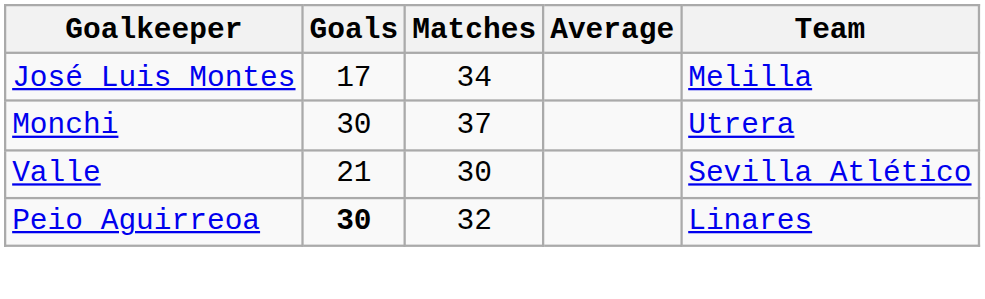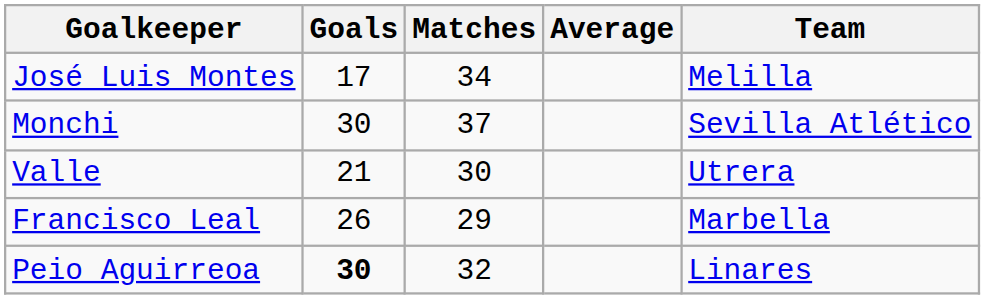 <table class="wikitable sortable">
 <tr>
 <th>Goalkeeper</th>
 <th>Goals</th>
 <th>Matches</th>
 <th>Average</th>
 <th>Team</th>
 </tr>
 <tr>
 <td> <a href='#'>José Luis Montes</a></td>
 <td style="text-align:center;">17</td>
 <td style="text-align:center;">34</td>
 <td style="text-align:center;"></td>
 <td><a href='#'>Melilla</a></td>
 </tr>
 <tr>
 <td> <a href='#'>Monchi</a></td>
 <td style="text-align:center;">30</td>
 <td style="text-align:center;">37</td>
 <td style="text-align:center;"></td>
-<td><a href='#'>Utrera</a></td>
+<td><a href='#'>Sevilla Atlético</a></td>
 </tr>
 <tr>
 <td> <a href='#'>Valle</a></td>
 <td style="text-align:center;">21</td>
 <td style="text-align:center;">30</td>
 <td style="text-align:center;"></td>
-<td><a href='#'>Sevilla Atlético</a></td>
+<td><a href='#'>Utrera</a></td>
+</tr>
+<tr>
+<td> <a href='#'>Francisco Leal</a></td>
+<td style="text-align:center;">26</td>
+<td style="text-align:center;">29</td>
+<td style="text-align:center;"></td>
+<td><a href='#'>Marbella</a></td>
 </tr>
 <tr>
 <td> <a href='#'>Peio Aguirreoa</a></td>
 <td style="text-align:center;"><strong>30</strong></td>
 <td style="text-align:center;">32</td>
 <td style="text-align:center;"></td>
 <td><a href='#'>Linares</a></td>
 </tr>
 </table>
